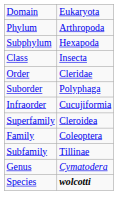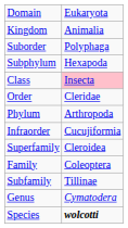 <table class="wikitable mw-collapsible">
 <tr>
 <td><a href='#'>Domain</a></td>
 <td><a href='#'>Eukaryota</a></td>
 </tr>
 <tr>
-<td><a href='#'>Phylum</a></td>
-<td><a href='#'>Arthropoda</a></td>
+<td><a href='#'>Kingdom</a></td>
+<td><a href='#'>Animalia</a></td>
+</tr>
+<tr>
+<td><a href='#'>Suborder</a></td>
+<td><a href='#'>Polyphaga</a></td>
 </tr>
 <tr>
 <td><a href='#'>Subphylum</a></td>
 <td><a href='#'>Hexapoda</a></td>
 </tr>
 <tr>
 <td><a href='#'>Class</a></td>
-<td><a href='#'>Insecta</a></td>
+<td style="background: pink;"><a href='#'>Insecta</a></td>
 </tr>
 <tr>
 <td><a href='#'>Order</a></td>
 <td><a href='#'>Cleridae</a></td>
 </tr>
 <tr>
-<td><a href='#'>Suborder</a></td>
-<td><a href='#'>Polyphaga</a></td>
+<td><a href='#'>Phylum</a></td>
+<td><a href='#'>Arthropoda</a></td>
 </tr>
 <tr>
 <td><a href='#'>Infraorder</a></td>
 <td><a href='#'>Cucujiformia</a></td>
 </tr>
 <tr>
 <td><a href='#'>Superfamily</a></td>
 <td><a href='#'>Cleroidea</a></td>
 </tr>
 <tr>
 <td><a href='#'>Family</a></td>
 <td><a href='#'>Coleoptera</a></td>
 </tr>
 <tr>
 <td><a href='#'>Subfamily</a></td>
 <td><a href='#'>Tillinae</a></td>
 </tr>
 <tr>
 <td><a href='#'>Genus</a></td>
 <td><em><a href='#'>Cymatodera</a></em></td>
 </tr>
 <tr>
 <td><a href='#'>Species</a></td>
 <td><strong><em>wolcotti</em></strong></td>
 </tr>
 </table>
